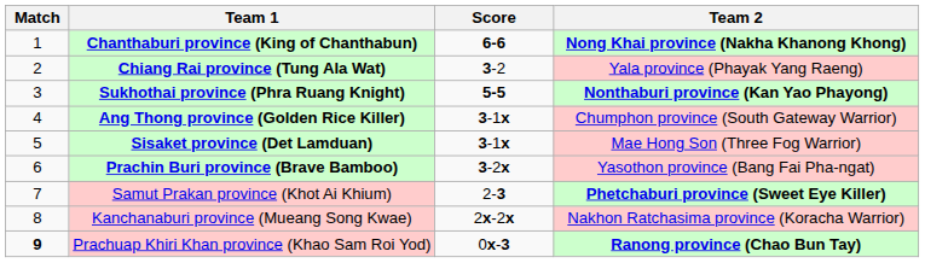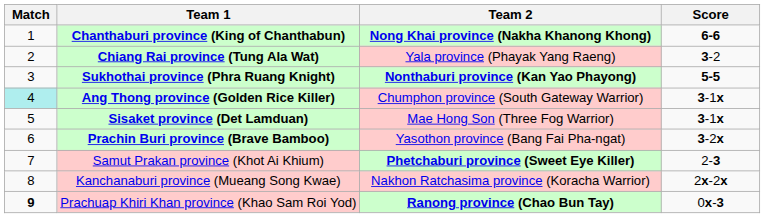 <table class="wikitable" style="text-align: center">
 <tr>
 <th rowspan=1 width=7%>Match</th>
 <th rowspan=1 width=40%>Team 1</th>
+<th rowspan=1 width=40%>Team 2</th>
 <th rowspan=1 width=13%>Score</th>
-<th rowspan=1 width=40%>Team 2</th>
 </tr>
 <tr>
 <td>1</td>
 <td style="background:#ccffcc;"> <strong><a href='#'>Chanthaburi province</a> (King of Chanthabun) </strong></td>
+<td style = "background:#ccffcc;"> <strong><a href='#'>Nong Khai province</a> (Nakha Khanong Khong) </strong></td>
 <td><strong>6-6</strong></td>
-<td style = "background:#ccffcc;"> <strong><a href='#'>Nong Khai province</a> (Nakha Khanong Khong) </strong></td>
 </tr>
 <tr>
 <td>2</td>
 <td style="background:#ccffcc;"> <strong><a href='#'>Chiang Rai province</a> (Tung Ala Wat) </strong></td>
+<td style = "background:#ffcccc;"> <a href='#'>Yala province</a> (Phayak Yang Raeng)</td>
 <td><strong>3</strong>-2</td>
-<td style = "background:#ffcccc;"> <a href='#'>Yala province</a> (Phayak Yang Raeng)</td>
 </tr>
 <tr>
 <td>3</td>
 <td style="background:#ccffcc;"> <strong><a href='#'>Sukhothai province</a> (Phra Ruang Knight) </strong></td>
+<td style = "background:#ccffcc;"> <strong><a href='#'>Nonthaburi province</a> (Kan Yao Phayong) </strong></td>
 <td><strong>5-5</strong></td>
-<td style = "background:#ccffcc;"> <strong><a href='#'>Nonthaburi province</a> (Kan Yao Phayong) </strong></td>
 </tr>
 <tr>
-<td>4</td>
+<td style="background: paleturquoise;">4</td>
 <td style="background:#ccffcc;"> <strong><a href='#'>Ang Thong province</a> (Golden Rice Killer) </strong></td>
+<td style = "background:#ffcccc;"> <a href='#'>Chumphon province</a> (South Gateway Warrior)</td>
 <td><strong>3</strong>-<span>1<strong>x</strong></span></td>
-<td style = "background:#ffcccc;"> <a href='#'>Chumphon province</a> (South Gateway Warrior)</td>
 </tr>
 <tr>
 <td>5</td>
 <td style="background:#ccffcc;"> <strong><a href='#'>Sisaket province</a> (Det Lamduan) </strong></td>
+<td style = "background:#ffcccc;"> <a href='#'>Mae Hong Son</a>  (Three Fog Warrior)</td>
 <td><strong>3</strong>-<span>1<strong>x</strong></span></td>
-<td style = "background:#ffcccc;"> <a href='#'>Mae Hong Son</a>  (Three Fog Warrior)</td>
 </tr>
 <tr>
 <td>6</td>
 <td style="background:#ccffcc;">  <strong><a href='#'>Prachin Buri province</a> (Brave Bamboo) </strong></td>
+<td style = "background:#ffcccc;"><a href='#'>Yasothon province</a> (Bang Fai Pha-ngat)</td>
 <td><strong>3</strong>-<span>2<strong>x</strong></span></td>
-<td style = "background:#ffcccc;"><a href='#'>Yasothon province</a> (Bang Fai Pha-ngat)</td>
 </tr>
 <tr>
 <td>7</td>
 <td style="background:#ffcccc;"> <a href='#'>Samut Prakan province</a> (Khot Ai Khium)</td>
+<td style = "background:#ccffcc;"> <strong><a href='#'>Phetchaburi province</a> (Sweet Eye Killer) </strong></td>
 <td>2-<strong>3</strong></td>
-<td style = "background:#ccffcc;"> <strong><a href='#'>Phetchaburi province</a> (Sweet Eye Killer) </strong></td>
 </tr>
 <tr>
 <td>8</td>
 <td style="background:#ffcccc;"> <a href='#'>Kanchanaburi province</a> (Mueang Song Kwae)</td>
+<td style = "background:#ffcccc;"> <a href='#'>Nakhon Ratchasima province</a> (Koracha Warrior)</td>
 <td><span>2<strong>x</strong></span>-<span>2<strong>x</strong></span></td>
-<td style = "background:#ffcccc;"> <a href='#'>Nakhon Ratchasima province</a> (Koracha Warrior)</td>
 </tr>
 <tr>
 <td><strong>9</strong></td>
 <td style="background:#ffcccc;"> <a href='#'>Prachuap Khiri Khan province</a> (Khao Sam Roi Yod)</td>
+<td style = "background:#ccffcc;"> <strong><a href='#'>Ranong province</a> (Chao Bun Tay) </strong></td>
 <td><span>0<strong>x</strong></span>-<strong>3</strong></td>
-<td style = "background:#ccffcc;"> <strong><a href='#'>Ranong province</a> (Chao Bun Tay) </strong></td>
 </tr>
 </table>
